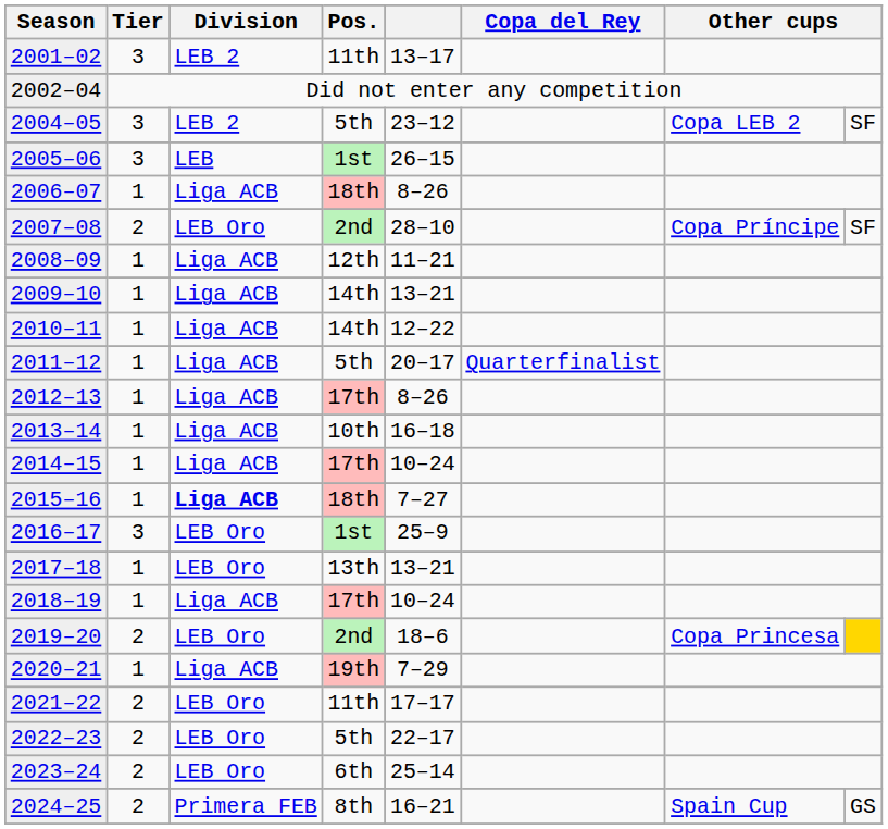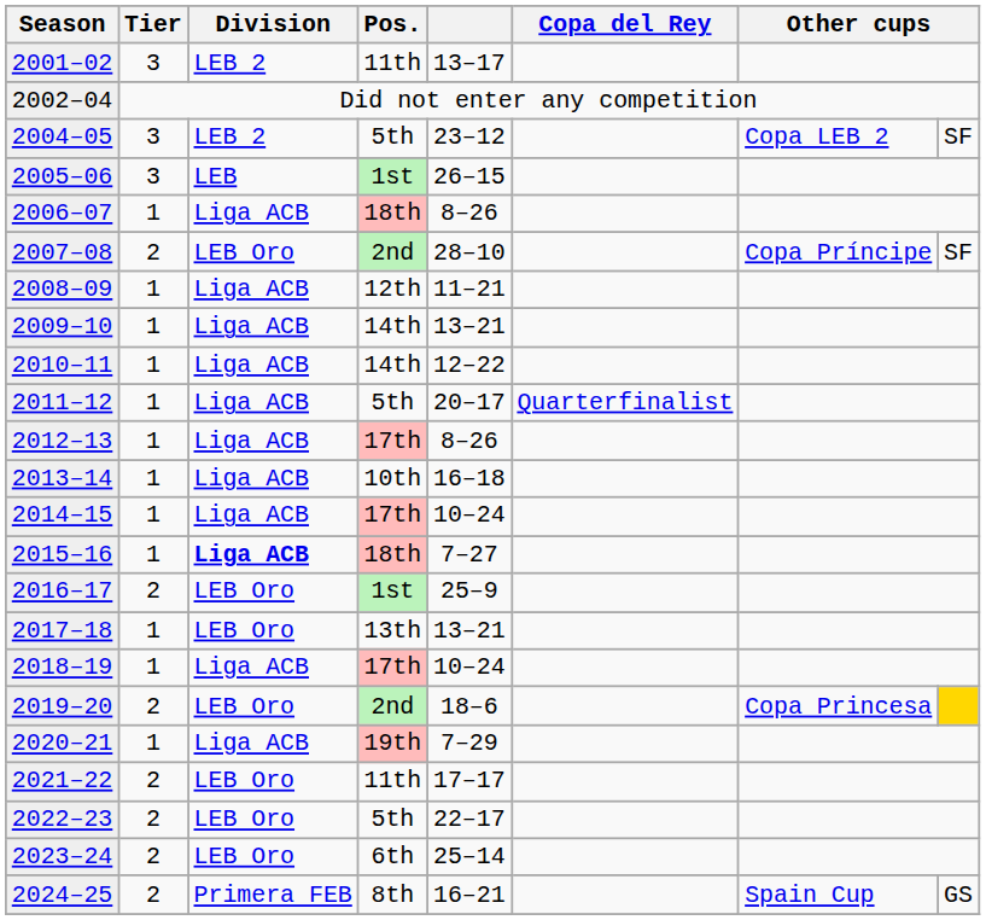 <table class="wikitable" style="font-size:85%; text-align:center">
 <tr>
 <th>Season</th>
 <th>Tier</th>
 <th>Division</th>
 <th>Pos.</th>
 <th></th>
 <th><a href='#'>Copa del Rey</a></th>
 <th colspan=2>Other cups</th>
 </tr>
 <tr>
 <td bgcolor=#efefef><a href='#'>2001–02</a></td>
 <td>3</td>
 <td align=left><a href='#'>LEB 2</a></td>
 <td>11th</td>
 <td>13–17</td>
 <td></td>
 <td colspan=2></td>
 </tr>
 <tr>
 <td bgcolor=#efefef>2002–04</td>
 <td colspan=9>Did not enter any competition</td>
 </tr>
 <tr>
 <td bgcolor=#efefef><a href='#'>2004–05</a></td>
 <td>3</td>
 <td align=left><a href='#'>LEB 2</a></td>
 <td>5th</td>
 <td>23–12</td>
 <td></td>
 <td align=left><a href='#'>Copa LEB 2</a></td>
 <td>SF</td>
 </tr>
 <tr>
 <td bgcolor=#efefef><a href='#'>2005–06</a></td>
 <td>3</td>
 <td align=left><a href='#'>LEB</a></td>
 <td bgcolor=#BBF3BB>1st</td>
 <td>26–15</td>
 <td></td>
 <td colspan=2></td>
 </tr>
 <tr>
 <td bgcolor=#efefef><a href='#'>2006–07</a></td>
 <td>1</td>
 <td align=left><a href='#'>Liga ACB</a></td>
 <td bgcolor=#FFBBBB>18th</td>
 <td>8–26</td>
 <td></td>
 <td colspan=2></td>
 </tr>
 <tr>
 <td bgcolor=#efefef><a href='#'>2007–08</a></td>
 <td>2</td>
 <td align=left><a href='#'>LEB Oro</a></td>
 <td bgcolor=#BBF3BB>2nd</td>
 <td>28–10</td>
 <td></td>
 <td align=left><a href='#'>Copa Príncipe</a></td>
 <td>SF</td>
 </tr>
 <tr>
 <td bgcolor=#efefef><a href='#'>2008–09</a></td>
 <td>1</td>
 <td align=left><a href='#'>Liga ACB</a></td>
 <td>12th</td>
 <td>11–21</td>
 <td></td>
 <td colspan=2></td>
 </tr>
 <tr>
 <td bgcolor=#efefef><a href='#'>2009–10</a></td>
 <td>1</td>
 <td align=left><a href='#'>Liga ACB</a></td>
 <td>14th</td>
 <td>13–21</td>
 <td></td>
 <td colspan=2></td>
 </tr>
 <tr>
 <td bgcolor=#efefef><a href='#'>2010–11</a></td>
 <td>1</td>
 <td align=left><a href='#'>Liga ACB</a></td>
 <td>14th</td>
 <td>12–22</td>
 <td></td>
 <td colspan=2></td>
 </tr>
 <tr>
 <td bgcolor=#efefef><a href='#'>2011–12</a></td>
 <td>1</td>
 <td align=left><a href='#'>Liga ACB</a></td>
 <td>5th</td>
 <td>20–17</td>
 <td align=left><a href='#'>Quarterfinalist</a></td>
 <td colspan=2></td>
 </tr>
 <tr>
 <td bgcolor=#efefef><a href='#'>2012–13</a></td>
 <td>1</td>
 <td align=left><a href='#'>Liga ACB</a></td>
 <td bgcolor=#FFBBBB>17th</td>
 <td>8–26</td>
 <td></td>
 <td colspan=2></td>
 </tr>
 <tr>
 <td bgcolor=#efefef><a href='#'>2013–14</a></td>
 <td>1</td>
 <td align=left><a href='#'>Liga ACB</a></td>
 <td>10th</td>
 <td>16–18</td>
 <td></td>
 <td colspan=2></td>
 </tr>
 <tr>
 <td bgcolor=#efefef><a href='#'>2014–15</a></td>
 <td>1</td>
 <td align=left><a href='#'>Liga ACB</a></td>
 <td bgcolor=#FFBBBB>17th</td>
 <td>10–24</td>
 <td></td>
 <td colspan=2></td>
 </tr>
 <tr>
 <td bgcolor=#efefef><a href='#'>2015–16</a></td>
 <td>1</td>
 <td align=left><strong><a href='#'>Liga ACB</a></strong></td>
 <td bgcolor=#FFBBBB>18th</td>
 <td>7–27</td>
 <td></td>
 <td colspan=2></td>
 </tr>
 <tr>
 <td bgcolor=#efefef><a href='#'>2016–17</a></td>
-<td>3</td>
+<td>2</td>
 <td align=left><a href='#'>LEB Oro</a></td>
 <td bgcolor=#BBF3BB>1st</td>
 <td>25–9</td>
 <td></td>
 <td colspan=2></td>
 </tr>
 <tr>
 <td bgcolor=#efefef><a href='#'>2017–18</a></td>
 <td>1</td>
 <td align=left><a href='#'>LEB Oro</a></td>
 <td>13th</td>
 <td>13–21</td>
 <td></td>
 <td colspan=2></td>
 </tr>
 <tr>
 <td bgcolor=#efefef><a href='#'>2018–19</a></td>
 <td>1</td>
 <td align=left><a href='#'>Liga ACB</a></td>
 <td bgcolor=#FFBBBB>17th</td>
 <td>10–24</td>
 <td></td>
 <td colspan=2></td>
 </tr>
 <tr>
 <td bgcolor=#efefef><a href='#'>2019–20</a></td>
 <td>2</td>
 <td align=left><a href='#'>LEB Oro</a></td>
 <td bgcolor=BBF3BB>2nd</td>
 <td>18–6</td>
 <td></td>
 <td align=left><a href='#'>Copa Princesa</a></td>
 <td bgcolor=gold></td>
 </tr>
 <tr>
 <td bgcolor=#efefef><a href='#'>2020–21</a></td>
 <td>1</td>
 <td align=left><a href='#'>Liga ACB</a></td>
 <td bgcolor=#FFBBBB>19th</td>
 <td>7–29</td>
 <td></td>
 <td colspan=2></td>
 </tr>
 <tr>
 <td bgcolor=#efefef><a href='#'>2021–22</a></td>
 <td>2</td>
 <td align=left><a href='#'>LEB Oro</a></td>
 <td>11th</td>
 <td>17–17</td>
 <td></td>
 <td colspan=2></td>
 </tr>
 <tr>
 <td bgcolor=#efefef><a href='#'>2022–23</a></td>
 <td>2</td>
 <td align=left><a href='#'>LEB Oro</a></td>
 <td>5th</td>
 <td>22–17</td>
 <td></td>
 <td colspan=2></td>
 </tr>
 <tr>
 <td bgcolor=#efefef><a href='#'>2023–24</a></td>
 <td>2</td>
 <td align=left><a href='#'>LEB Oro</a></td>
 <td>6th</td>
 <td>25–14</td>
 <td></td>
 <td colspan=2></td>
 </tr>
 <tr>
 <td bgcolor=#efefef><a href='#'>2024–25</a></td>
 <td>2</td>
 <td align=left><a href='#'>Primera FEB</a></td>
 <td>8th</td>
 <td>16–21</td>
 <td></td>
 <td align=left><a href='#'>Spain Cup</a></td>
 <td>GS</td>
 </tr>
 <tr>
 </tr>
 </table>
